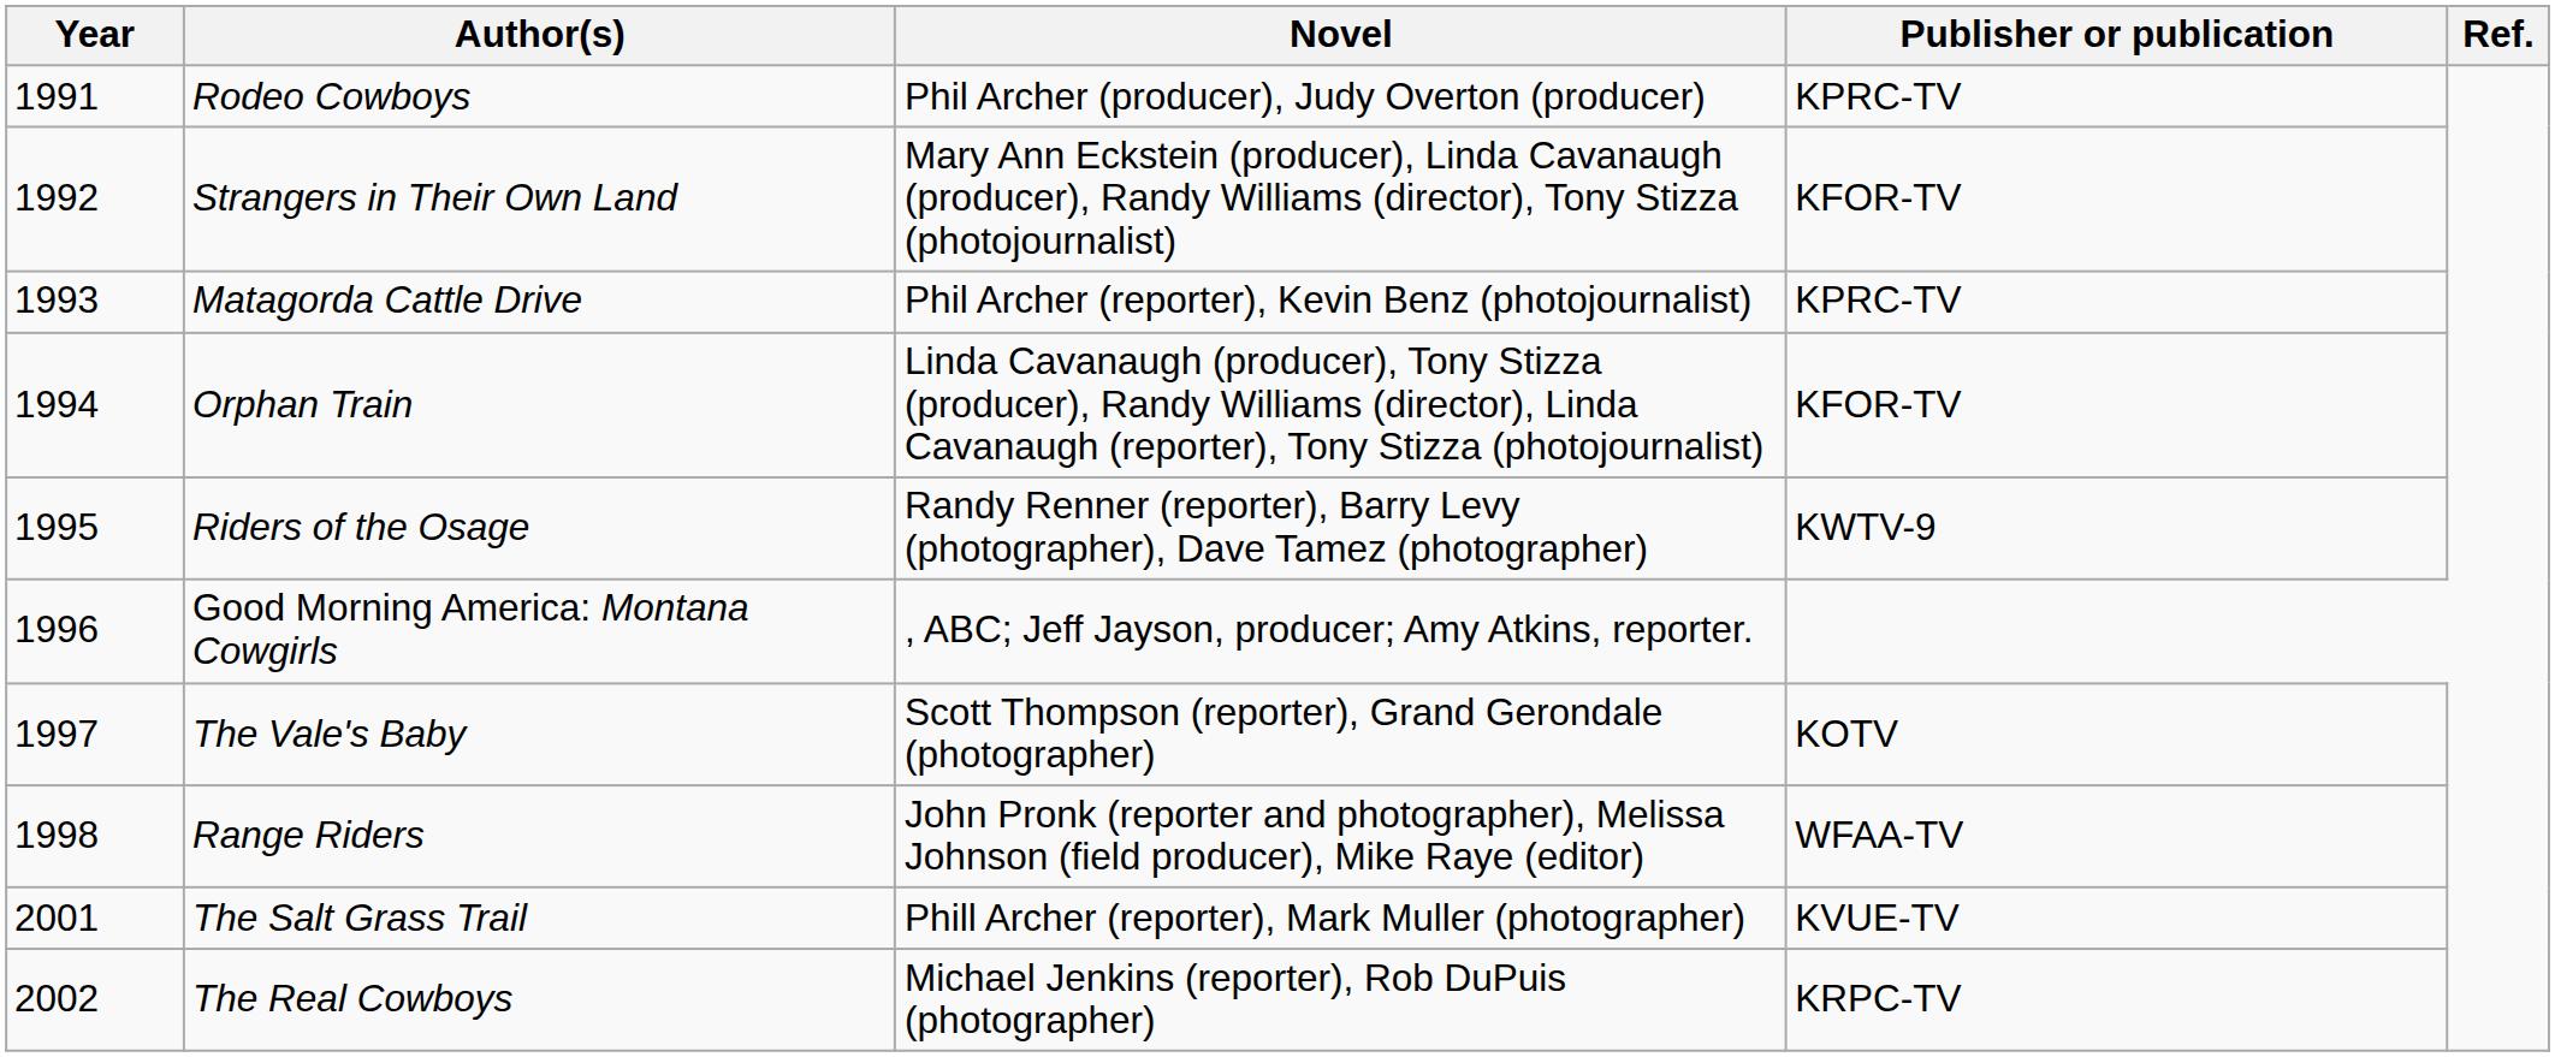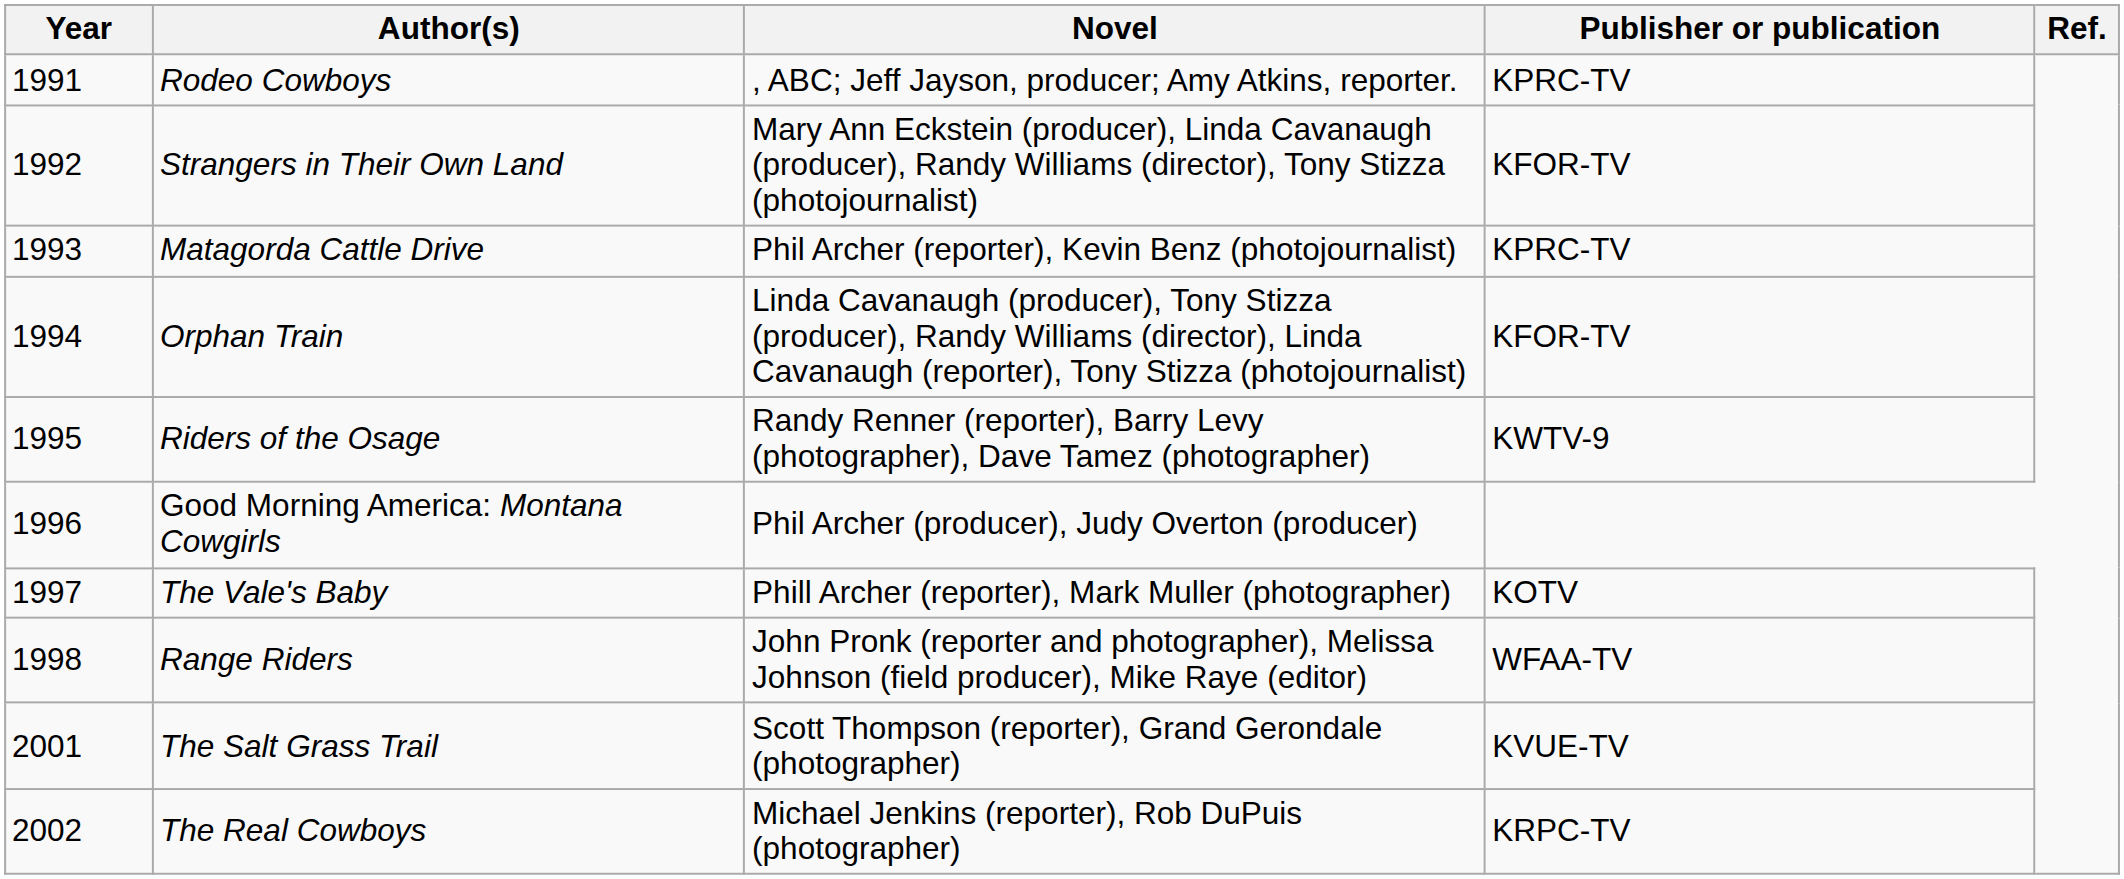 <table class="sortable wikitable" width="85%" cellpadding="5" style="margin: 1em auto 1em auto">
 <tr>
 <th width="7%" scope="col">Year</th>
 <th width="28%" scope="col">Author(s)</th>
 <th width="35%" scope="col">Novel</th>
 <th width="26%" scope="col">Publisher or publication</th>
 <th width="4%" scope="col" class="unsortable">Ref.</th>
 </tr>
 <tr>
 <td>1991</td>
 <td><em>Rodeo Cowboys</em></td>
-<td>Phil Archer (producer), Judy Overton (producer)</td>
+<td>, ABC; Jeff Jayson, producer; Amy Atkins, reporter.</td>
 <td>KPRC-TV</td>
 </tr>
 <tr>
 <td>1992</td>
 <td><em>Strangers in Their Own Land</em></td>
 <td>Mary Ann Eckstein (producer), Linda Cavanaugh (producer), Randy Williams (director), Tony Stizza (photojournalist)</td>
 <td>KFOR-TV</td>
 </tr>
 <tr>
 <td>1993</td>
 <td><em>Matagorda Cattle Drive</em></td>
 <td>Phil Archer (reporter), Kevin Benz (photojournalist)</td>
 <td>KPRC-TV</td>
 </tr>
 <tr>
 <td>1994</td>
 <td><em>Orphan Train</em></td>
 <td>Linda Cavanaugh (producer), Tony Stizza (producer), Randy Williams (director), Linda Cavanaugh (reporter), Tony Stizza (photojournalist)</td>
 <td>KFOR-TV</td>
 </tr>
 <tr>
 <td>1995</td>
 <td><em>Riders of the Osage</em></td>
 <td>Randy Renner (reporter), Barry Levy (photographer), Dave Tamez (photographer)</td>
 <td>KWTV-9</td>
 </tr>
 <tr>
 <td>1996</td>
 <td>Good Morning America: <em>Montana Cowgirls</em></td>
-<td>, ABC; Jeff Jayson, producer; Amy Atkins, reporter.</td>
+<td>Phil Archer (producer), Judy Overton (producer)</td>
 </tr>
 <tr>
 <td>1997</td>
 <td><em>The Vale's Baby</em></td>
-<td>Scott Thompson (reporter), Grand Gerondale (photographer)</td>
+<td>Phill Archer (reporter), Mark Muller (photographer)</td>
 <td>KOTV</td>
 </tr>
 <tr>
 <td>1998</td>
 <td><em>Range Riders</em></td>
 <td>John Pronk (reporter and photographer), Melissa Johnson (field producer), Mike Raye (editor)</td>
 <td>WFAA-TV</td>
 </tr>
 <tr>
 <td>2001</td>
 <td><em>The Salt Grass Trail</em></td>
-<td>Phill Archer (reporter), Mark Muller (photographer)</td>
+<td>Scott Thompson (reporter), Grand Gerondale (photographer)</td>
 <td>KVUE-TV</td>
 </tr>
 <tr>
 <td>2002</td>
 <td><em>The Real Cowboys</em></td>
 <td>Michael Jenkins (reporter), Rob DuPuis (photographer)</td>
 <td>KRPC-TV</td>
 </tr>
 </table>
